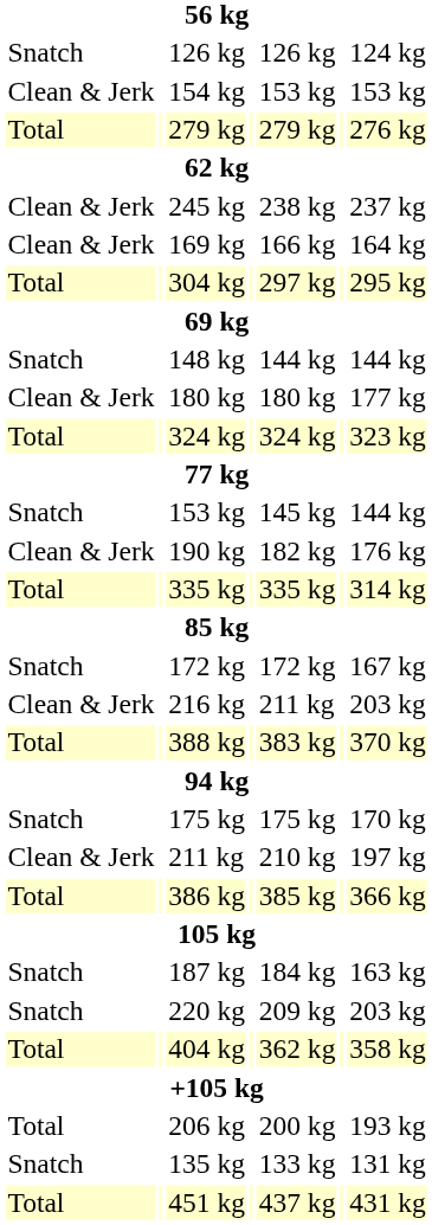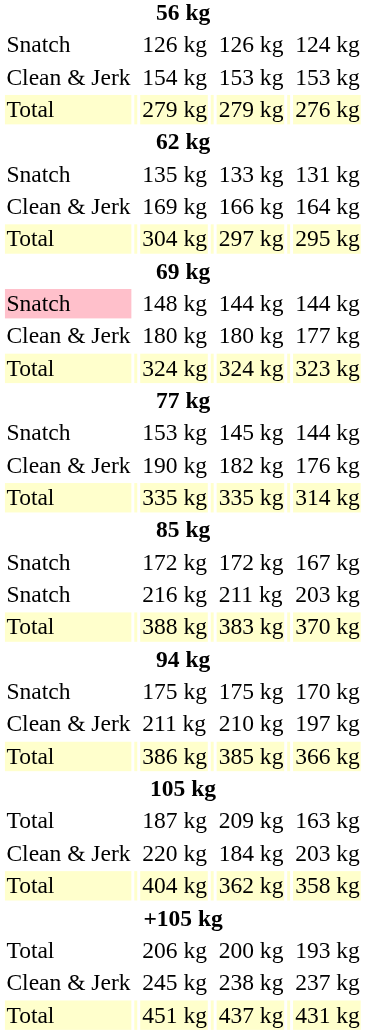 <table>
 <tr>
 <th colspan=7>56 kg</th>
 </tr>
 <tr>
 <td>Snatch</td>
 <td></td>
 <td>126 kg</td>
 <td></td>
 <td>126 kg</td>
 <td></td>
 <td>124 kg</td>
 </tr>
 <tr>
 <td>Clean & Jerk</td>
 <td></td>
 <td>154 kg</td>
 <td></td>
 <td>153 kg</td>
 <td></td>
 <td>153 kg</td>
 </tr>
 <tr bgcolor=ffffcc>
 <td>Total</td>
 <td></td>
 <td>279 kg</td>
 <td></td>
 <td>279 kg</td>
 <td></td>
 <td>276 kg</td>
 </tr>
 <tr>
 <th colspan=7>62 kg</th>
 </tr>
 <tr>
-<td>Clean & Jerk</td>
+<td>Snatch</td>
 <td></td>
-<td>245 kg</td>
+<td>135 kg</td>
 <td></td>
-<td>238 kg</td>
+<td>133 kg</td>
 <td></td>
-<td>237 kg</td>
+<td>131 kg</td>
 </tr>
 <tr>
 <td>Clean & Jerk</td>
 <td></td>
 <td>169 kg</td>
 <td></td>
 <td>166 kg</td>
 <td></td>
 <td>164 kg</td>
 </tr>
 <tr bgcolor=ffffcc>
 <td>Total</td>
 <td></td>
 <td>304 kg</td>
 <td></td>
 <td>297 kg</td>
 <td></td>
 <td>295 kg</td>
 </tr>
 <tr>
 <th colspan=7>69 kg</th>
 </tr>
 <tr>
-<td>Snatch</td>
+<td style="background: pink;">Snatch</td>
 <td></td>
 <td>148 kg</td>
 <td></td>
 <td>144 kg</td>
 <td></td>
 <td>144 kg</td>
 </tr>
 <tr>
 <td>Clean & Jerk</td>
 <td></td>
 <td>180 kg</td>
 <td></td>
 <td>180 kg</td>
 <td></td>
 <td>177 kg</td>
 </tr>
 <tr bgcolor=ffffcc>
 <td>Total</td>
 <td></td>
 <td>324 kg</td>
 <td></td>
 <td>324 kg</td>
 <td></td>
 <td>323 kg</td>
 </tr>
 <tr>
 <th colspan=7>77 kg</th>
 </tr>
 <tr>
 <td>Snatch</td>
 <td></td>
 <td>153 kg</td>
 <td></td>
 <td>145 kg</td>
 <td></td>
 <td>144 kg</td>
 </tr>
 <tr>
 <td>Clean & Jerk</td>
 <td></td>
 <td>190 kg</td>
 <td></td>
 <td>182 kg</td>
 <td></td>
 <td>176 kg</td>
 </tr>
 <tr bgcolor=ffffcc>
 <td>Total</td>
 <td></td>
 <td>335 kg</td>
 <td></td>
 <td>335 kg</td>
 <td></td>
 <td>314 kg</td>
 </tr>
 <tr>
 <th colspan=7>85 kg</th>
 </tr>
 <tr>
 <td>Snatch</td>
 <td></td>
 <td>172 kg</td>
 <td></td>
 <td>172 kg</td>
 <td></td>
 <td>167 kg</td>
 </tr>
 <tr>
-<td>Clean & Jerk</td>
+<td>Snatch</td>
 <td></td>
 <td>216 kg</td>
 <td></td>
 <td>211 kg</td>
 <td></td>
 <td>203 kg</td>
 </tr>
 <tr bgcolor=ffffcc>
 <td>Total</td>
 <td></td>
 <td>388 kg</td>
 <td></td>
 <td>383 kg</td>
 <td></td>
 <td>370 kg</td>
 </tr>
 <tr>
 <th colspan=7>94 kg</th>
 </tr>
 <tr>
 <td>Snatch</td>
 <td></td>
 <td>175 kg</td>
 <td></td>
 <td>175 kg</td>
 <td></td>
 <td>170 kg</td>
 </tr>
 <tr>
 <td>Clean & Jerk</td>
 <td></td>
 <td>211 kg</td>
 <td></td>
 <td>210 kg</td>
 <td></td>
 <td>197 kg</td>
 </tr>
 <tr bgcolor=ffffcc>
 <td>Total</td>
 <td></td>
 <td>386 kg</td>
 <td></td>
 <td>385 kg</td>
 <td></td>
 <td>366 kg</td>
 </tr>
 <tr>
 <th colspan=7>105 kg</th>
 </tr>
 <tr>
-<td>Snatch</td>
+<td>Total</td>
 <td></td>
 <td>187 kg</td>
 <td></td>
-<td>184 kg</td>
+<td>209 kg</td>
 <td></td>
 <td>163 kg</td>
 </tr>
 <tr>
-<td>Snatch</td>
+<td>Clean & Jerk</td>
 <td></td>
 <td>220 kg</td>
 <td></td>
-<td>209 kg</td>
+<td>184 kg</td>
 <td></td>
 <td>203 kg</td>
 </tr>
 <tr bgcolor=ffffcc>
 <td>Total</td>
 <td></td>
 <td>404 kg</td>
 <td></td>
 <td>362 kg</td>
 <td></td>
 <td>358 kg</td>
 </tr>
 <tr>
 <th colspan=7>+105 kg</th>
 </tr>
 <tr>
 <td>Total</td>
 <td></td>
 <td>206 kg</td>
 <td></td>
 <td>200 kg</td>
 <td></td>
 <td>193 kg</td>
 </tr>
 <tr>
-<td>Snatch</td>
+<td>Clean & Jerk</td>
 <td></td>
-<td>135 kg</td>
+<td>245 kg</td>
 <td></td>
-<td>133 kg</td>
+<td>238 kg</td>
 <td></td>
-<td>131 kg</td>
+<td>237 kg</td>
 </tr>
 <tr bgcolor=ffffcc>
 <td>Total</td>
 <td></td>
 <td>451 kg</td>
 <td></td>
 <td>437 kg</td>
 <td></td>
 <td>431 kg</td>
 </tr>
 </table>
